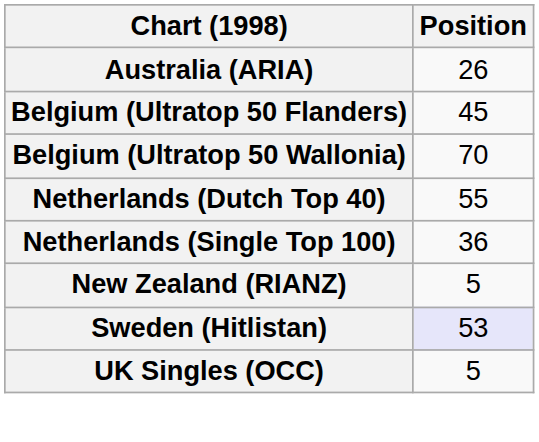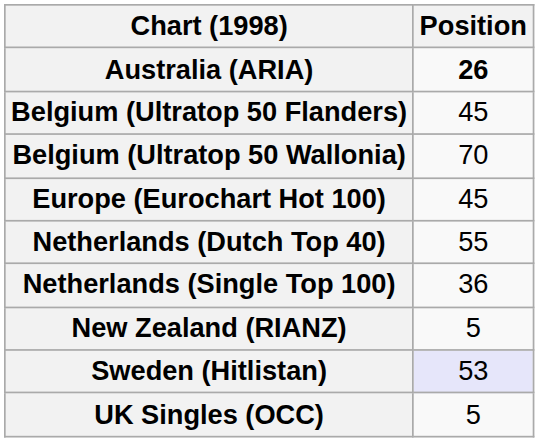 <table class="wikitable sortable plainrowheaders" style="text-align:center">
 <tr>
 <th>Chart (1998)</th>
 <th>Position</th>
 </tr>
 <tr>
 <th scope="row">Australia (ARIA)</th>
-<td>26</td>
+<td><strong>26</strong></td>
 </tr>
 <tr>
 <th scope="row">Belgium (Ultratop 50 Flanders)</th>
 <td>45</td>
 </tr>
 <tr>
 <th scope="row">Belgium (Ultratop 50 Wallonia)</th>
 <td>70</td>
+</tr>
+<tr>
+<th scope="row">Europe (Eurochart Hot 100)</th>
+<td>45</td>
 </tr>
 <tr>
 <th scope="row">Netherlands (Dutch Top 40)</th>
 <td>55</td>
 </tr>
 <tr>
 <th scope="row">Netherlands (Single Top 100)</th>
 <td>36</td>
 </tr>
 <tr>
 <th scope="row">New Zealand (RIANZ)</th>
 <td>5</td>
 </tr>
 <tr>
 <th scope="row">Sweden (Hitlistan)</th>
 <td style="background: lavender;">53</td>
 </tr>
 <tr>
 <th scope="row">UK Singles (OCC)</th>
 <td>5</td>
 </tr>
 </table>
